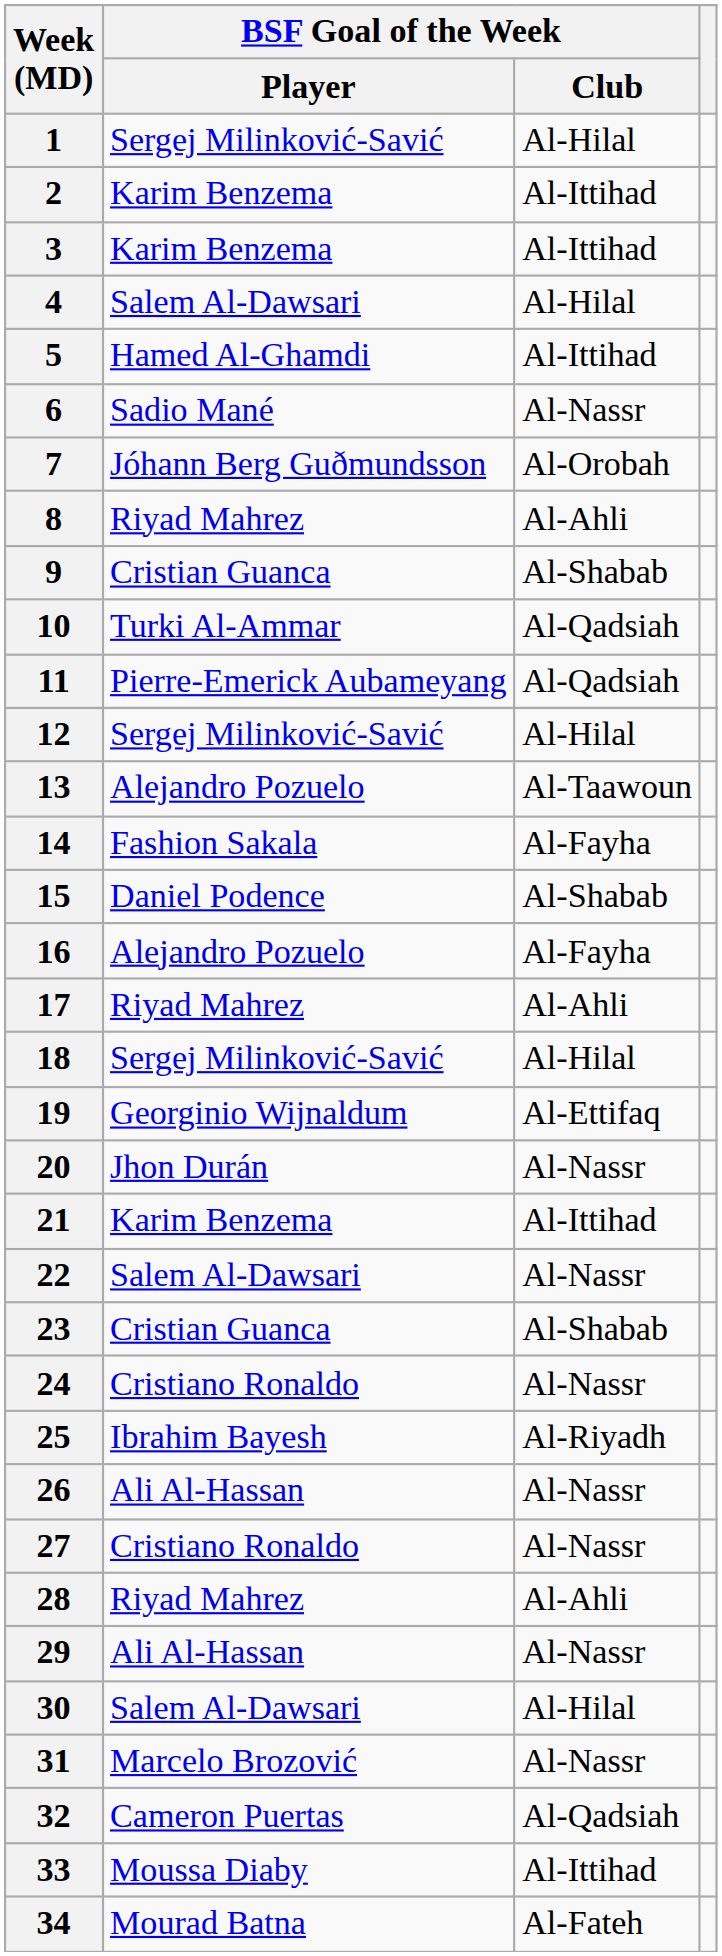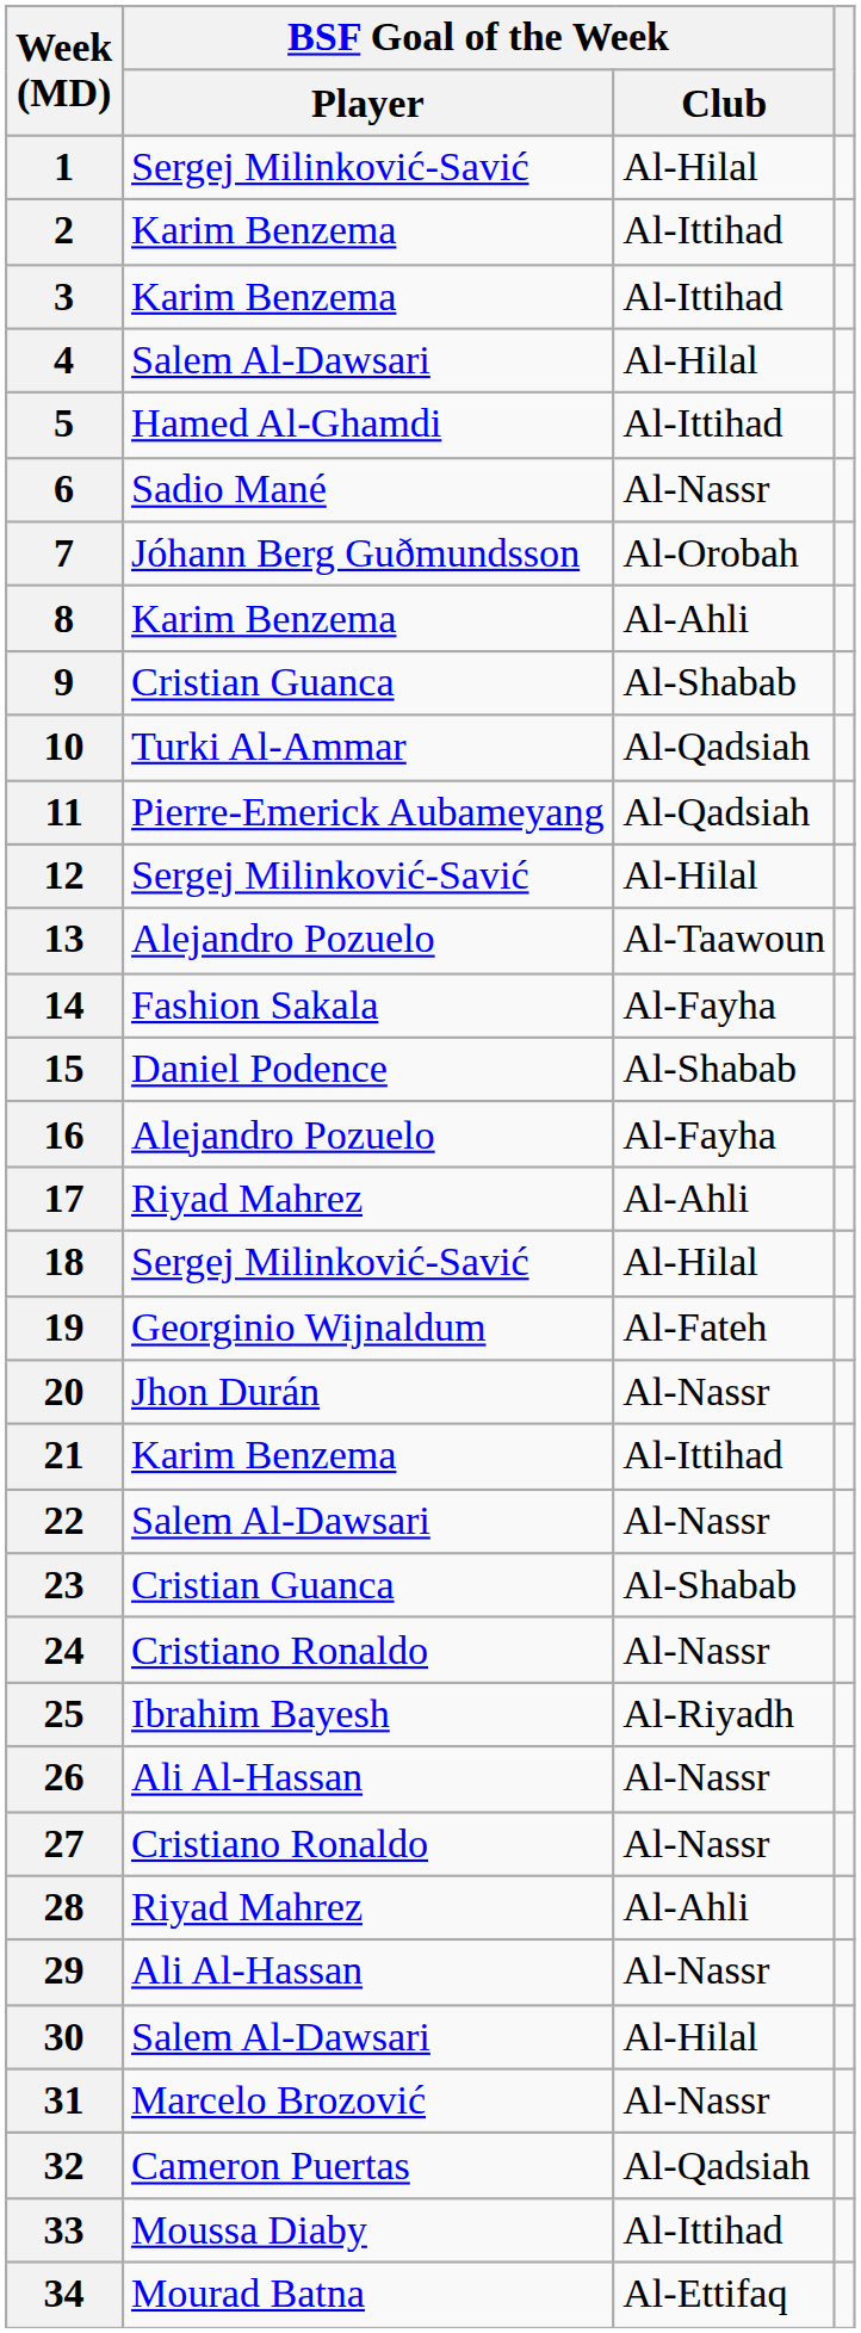 <table class="wikitable">
 <tr>
 <th rowspan=2 scope="col">Week<br>(MD)</th>
 <th colspan=2 scope="colgroup"><a href='#'>BSF</a> Goal of the Week</th>
 <th rowspan=2 scope="col"></th>
 </tr>
 <tr>
 <th scope="col">Player</th>
 <th scope="col">Club</th>
 </tr>
 <tr>
 <th scope="row">1</th>
 <td> <a href='#'>Sergej Milinković-Savić</a></td>
 <td>Al-Hilal</td>
 <td></td>
 </tr>
 <tr>
 <th scope="row">2</th>
 <td> <a href='#'>Karim Benzema</a></td>
 <td>Al-Ittihad</td>
 <td></td>
 </tr>
 <tr>
 <th scope="row">3</th>
 <td> <a href='#'>Karim Benzema</a></td>
 <td>Al-Ittihad</td>
 <td></td>
 </tr>
 <tr>
 <th scope="row">4</th>
 <td> <a href='#'>Salem Al-Dawsari</a></td>
 <td>Al-Hilal</td>
 <td></td>
 </tr>
 <tr>
 <th scope="row">5</th>
 <td> <a href='#'>Hamed Al-Ghamdi</a></td>
 <td>Al-Ittihad</td>
 <td></td>
 </tr>
 <tr>
 <th scope="row">6</th>
 <td> <a href='#'>Sadio Mané</a></td>
 <td>Al-Nassr</td>
 <td></td>
 </tr>
 <tr>
 <th scope="row">7</th>
 <td> <a href='#'>Jóhann Berg Guðmundsson</a></td>
 <td>Al-Orobah</td>
 <td></td>
 </tr>
 <tr>
 <th scope="row">8</th>
-<td> <a href='#'>Riyad Mahrez</a></td>
+<td> <a href='#'>Karim Benzema</a></td>
 <td>Al-Ahli</td>
 <td></td>
 </tr>
 <tr>
 <th scope="row">9</th>
 <td> <a href='#'>Cristian Guanca</a></td>
 <td>Al-Shabab</td>
 <td></td>
 </tr>
 <tr>
 <th scope="row">10</th>
 <td> <a href='#'>Turki Al-Ammar</a></td>
 <td>Al-Qadsiah</td>
 <td></td>
 </tr>
 <tr>
 <th scope="row">11</th>
 <td> <a href='#'>Pierre-Emerick Aubameyang</a></td>
 <td>Al-Qadsiah</td>
 <td></td>
 </tr>
 <tr>
 </tr>
 <tr>
 <th scope="row">12</th>
 <td> <a href='#'>Sergej Milinković-Savić</a></td>
 <td>Al-Hilal</td>
 <td></td>
 </tr>
 <tr>
 <th scope="row">13</th>
 <td> <a href='#'>Alejandro Pozuelo</a></td>
 <td>Al-Taawoun</td>
 <td></td>
 </tr>
 <tr>
 <th scope="row">14</th>
 <td> <a href='#'>Fashion Sakala</a></td>
 <td>Al-Fayha</td>
 <td></td>
 </tr>
 <tr>
 <th scope="row">15</th>
 <td> <a href='#'>Daniel Podence</a></td>
 <td>Al-Shabab</td>
 <td></td>
 </tr>
 <tr>
 <th scope="row">16</th>
 <td> <a href='#'>Alejandro Pozuelo</a></td>
 <td>Al-Fayha</td>
 <td></td>
 </tr>
 <tr>
 <th scope="row">17</th>
 <td> <a href='#'>Riyad Mahrez</a></td>
 <td>Al-Ahli</td>
 <td></td>
 </tr>
 <tr>
 <th scope="row">18</th>
 <td> <a href='#'>Sergej Milinković-Savić</a></td>
 <td>Al-Hilal</td>
 <td></td>
 </tr>
 <tr>
 <th scope="row">19</th>
 <td> <a href='#'>Georginio Wijnaldum</a></td>
-<td>Al-Ettifaq</td>
+<td>Al-Fateh</td>
 <td></td>
 </tr>
 <tr>
 <th scope="row">20</th>
 <td> <a href='#'>Jhon Durán</a></td>
 <td>Al-Nassr</td>
 <td></td>
 </tr>
 <tr>
 <th scope="row">21</th>
 <td> <a href='#'>Karim Benzema</a></td>
 <td>Al-Ittihad</td>
 <td></td>
 </tr>
 <tr>
 <th scope="row">22</th>
 <td> <a href='#'>Salem Al-Dawsari</a></td>
 <td>Al-Nassr</td>
 <td></td>
 </tr>
 <tr>
 <th scope="row">23</th>
 <td> <a href='#'>Cristian Guanca</a></td>
 <td>Al-Shabab</td>
 <td></td>
 </tr>
 <tr>
 <th scope="row">24</th>
 <td> <a href='#'>Cristiano Ronaldo</a></td>
 <td>Al-Nassr</td>
 <td></td>
 </tr>
 <tr>
 <th scope="row">25</th>
 <td> <a href='#'>Ibrahim Bayesh</a></td>
 <td>Al-Riyadh</td>
 <td></td>
 </tr>
 <tr>
 <th scope="row">26</th>
 <td> <a href='#'>Ali Al-Hassan</a></td>
 <td>Al-Nassr</td>
 <td></td>
 </tr>
 <tr>
 <th scope="row">27</th>
 <td> <a href='#'>Cristiano Ronaldo</a></td>
 <td>Al-Nassr</td>
 <td></td>
 </tr>
 <tr>
 <th scope="row">28</th>
 <td> <a href='#'>Riyad Mahrez</a></td>
 <td>Al-Ahli</td>
 <td></td>
 </tr>
 <tr>
 <th scope="row">29</th>
 <td> <a href='#'>Ali Al-Hassan</a></td>
 <td>Al-Nassr</td>
 <td></td>
 </tr>
 <tr>
 <th scope="row">30</th>
 <td> <a href='#'>Salem Al-Dawsari</a></td>
 <td>Al-Hilal</td>
 <td></td>
 </tr>
 <tr>
 <th scope="row">31</th>
 <td> <a href='#'>Marcelo Brozović</a></td>
 <td>Al-Nassr</td>
 <td></td>
 </tr>
 <tr>
 <th scope="row">32</th>
 <td> <a href='#'>Cameron Puertas</a></td>
 <td>Al-Qadsiah</td>
 <td></td>
 </tr>
 <tr>
 <th scope="row">33</th>
 <td> <a href='#'>Moussa Diaby</a></td>
 <td>Al-Ittihad</td>
 <td></td>
 </tr>
 <tr>
 <th scope="row">34</th>
 <td> <a href='#'>Mourad Batna</a></td>
-<td>Al-Fateh</td>
+<td>Al-Ettifaq</td>
 <td></td>
 </tr>
 </table>
